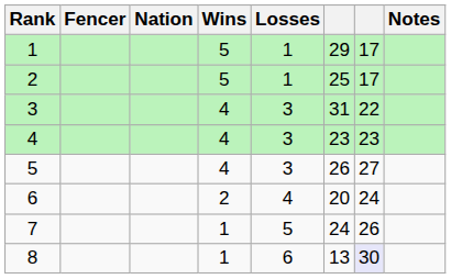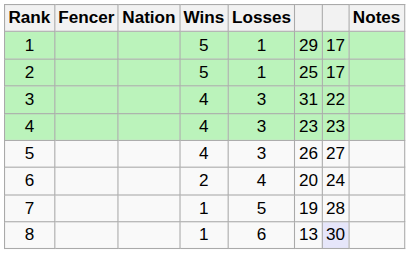 <table class="wikitable sortable" style="text-align:center">
 <tr>
 <th>Rank</th>
 <th>Fencer</th>
 <th>Nation</th>
 <th>Wins</th>
 <th>Losses</th>
 <th></th>
 <th></th>
 <th>Notes</th>
 </tr>
 <tr style="background:#bbf3bb;">
 <td>1</td>
 <td align=left></td>
 <td align=left></td>
 <td>5</td>
 <td>1</td>
 <td>29</td>
 <td>17</td>
 <td></td>
 </tr>
 <tr style= "background:#bbf3bb;">
 <td>2</td>
 <td align=left></td>
 <td align=left></td>
 <td>5</td>
 <td>1</td>
 <td>25</td>
 <td>17</td>
 <td></td>
 </tr>
 <tr style= "background:#bbf3bb;">
 <td>3</td>
 <td align=left></td>
 <td align=left></td>
 <td>4</td>
 <td>3</td>
 <td>31</td>
 <td>22</td>
 <td></td>
 </tr>
 <tr style= "background:#bbf3bb;">
 <td>4</td>
 <td align=left></td>
 <td align=left></td>
 <td>4</td>
 <td>3</td>
 <td>23</td>
 <td>23</td>
 <td></td>
 </tr>
 <tr>
 <td>5</td>
 <td align=left></td>
 <td align=left></td>
 <td>4</td>
 <td>3</td>
 <td>26</td>
 <td>27</td>
 <td></td>
 </tr>
 <tr>
 <td>6</td>
 <td align=left></td>
 <td align=left></td>
 <td>2</td>
 <td>4</td>
 <td>20</td>
 <td>24</td>
 <td></td>
 </tr>
 <tr>
 <td>7</td>
 <td align=left></td>
 <td align=left></td>
 <td>1</td>
 <td>5</td>
-<td>24</td>
-<td>26</td>
+<td>19</td>
+<td>28</td>
 <td></td>
 </tr>
 <tr>
 <td>8</td>
 <td align=left></td>
 <td align=left></td>
 <td>1</td>
 <td>6</td>
 <td>13</td>
 <td style="background: lavender;">30</td>
 <td></td>
 </tr>
 </table>
